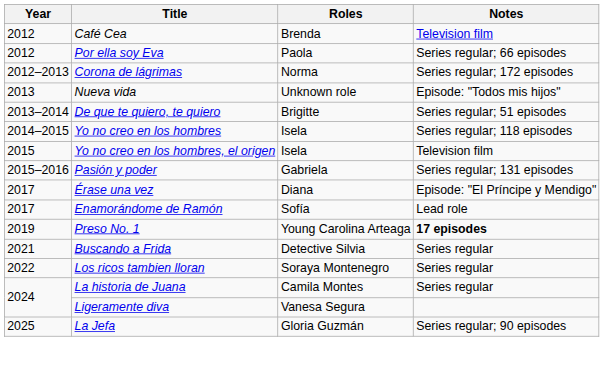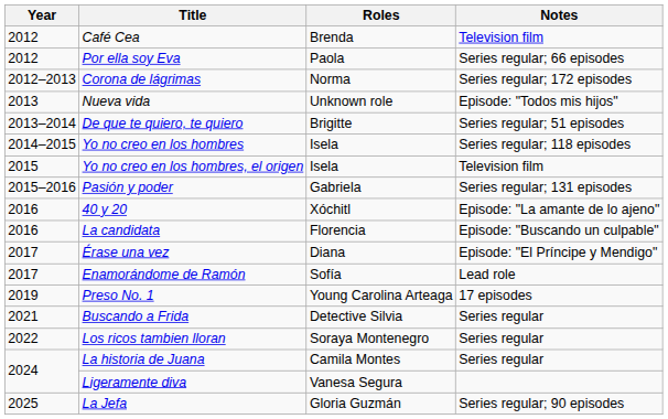 <table class="wikitable sortable">
 <tr>
 <th>Year</th>
 <th>Title</th>
 <th>Roles</th>
 <th>Notes</th>
 </tr>
 <tr>
 <td>2012</td>
 <td><em>Café Cea</em></td>
 <td>Brenda</td>
 <td><a href='#'>Television film</a></td>
 </tr>
 <tr>
 <td>2012</td>
 <td><em><a href='#'>Por ella soy Eva</a></em></td>
 <td>Paola</td>
 <td>Series regular; 66 episodes</td>
 </tr>
 <tr>
 <td>2012–2013</td>
 <td><em><a href='#'>Corona de lágrimas</a></em></td>
 <td>Norma</td>
 <td>Series regular; 172 episodes</td>
 </tr>
 <tr>
 <td>2013</td>
 <td><em>Nueva vida</em></td>
 <td>Unknown role</td>
 <td>Episode: "Todos mis hijos"</td>
 </tr>
 <tr>
 <td>2013–2014</td>
 <td><em><a href='#'>De que te quiero, te quiero</a></em></td>
 <td>Brigitte</td>
 <td>Series regular; 51 episodes</td>
 </tr>
 <tr>
 <td>2014–2015</td>
 <td><em><a href='#'>Yo no creo en los hombres</a></em></td>
 <td>Isela</td>
 <td>Series regular; 118 episodes</td>
 </tr>
 <tr>
 <td>2015</td>
 <td><em><a href='#'>Yo no creo en los hombres, el origen</a></em></td>
 <td>Isela</td>
 <td>Television film</td>
 </tr>
 <tr>
 <td>2015–2016</td>
 <td><em><a href='#'>Pasión y poder</a></em></td>
 <td>Gabriela</td>
 <td>Series regular; 131 episodes</td>
 </tr>
 <tr>
+<td>2016</td>
+<td><em><a href='#'>40 y 20</a></em></td>
+<td>Xóchitl</td>
+<td>Episode: "La amante de lo ajeno"</td>
+</tr>
+<tr>
+<td>2016</td>
+<td><em><a href='#'>La candidata</a></em></td>
+<td>Florencia</td>
+<td>Episode: "Buscando un culpable"</td>
+</tr>
+<tr>
 <td>2017</td>
 <td><em><a href='#'>Érase una vez</a></em></td>
 <td>Diana</td>
 <td>Episode: "El Príncipe y Mendigo"</td>
 </tr>
 <tr>
 <td>2017</td>
 <td><em><a href='#'>Enamorándome de Ramón</a></em></td>
 <td>Sofía</td>
 <td>Lead role</td>
 </tr>
 <tr>
 <td>2019</td>
 <td><em><a href='#'>Preso No. 1</a></em></td>
 <td>Young Carolina Arteaga</td>
-<td><strong>17 episodes</strong></td>
+<td>17 episodes</td>
 </tr>
 <tr>
 <td>2021</td>
 <td><em><a href='#'>Buscando a Frida</a></em></td>
 <td>Detective Silvia</td>
 <td>Series regular</td>
 </tr>
 <tr>
 <td>2022</td>
 <td><em><a href='#'>Los ricos tambien lloran</a></em></td>
 <td>Soraya Montenegro</td>
 <td>Series regular</td>
 </tr>
 <tr>
 <td rowspan=2>2024</td>
 <td><em><a href='#'>La historia de Juana</a></em></td>
 <td>Camila Montes</td>
 <td>Series regular</td>
 </tr>
 <tr>
 <td><em><a href='#'>Ligeramente diva</a></em></td>
 <td>Vanesa Segura</td>
 <td></td>
 </tr>
 <tr>
 <td>2025</td>
 <td><em><a href='#'>La Jefa</a></em></td>
 <td>Gloria Guzmán</td>
 <td>Series regular; 90 episodes</td>
 </tr>
 </table>
